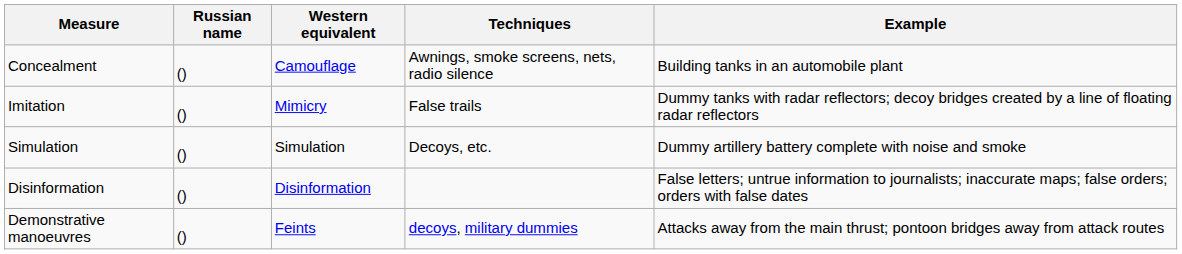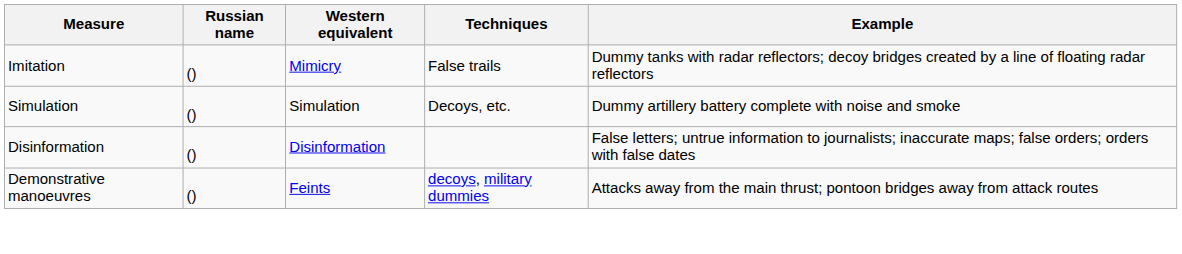 <table class="wikitable">
 <tr>
 <th>Measure</th>
 <th>Russian name</th>
 <th>Western equivalent</th>
 <th>Techniques</th>
 <th>Example</th>
-</tr>
-<tr>
-<td>Concealment</td>
-<td> <br>()</td>
-<td><a href='#'>Camouflage</a></td>
-<td>Awnings, smoke screens, nets, radio silence</td>
-<td>Building tanks in an automobile plant</td>
 </tr>
 <tr>
 <td>Imitation</td>
 <td><br>()</td>
 <td><a href='#'>Mimicry</a></td>
 <td>False trails</td>
 <td>Dummy tanks with radar reflectors; decoy bridges created by a line of floating radar reflectors</td>
 </tr>
 <tr>
 <td>Simulation</td>
 <td><br>()</td>
 <td>Simulation</td>
 <td>Decoys, etc.</td>
 <td>Dummy artillery battery complete with noise and smoke</td>
 </tr>
 <tr>
 <td>Disinformation</td>
 <td><br>()</td>
 <td><a href='#'>Disinformation</a></td>
 <td></td>
 <td>False letters; untrue information to journalists; inaccurate maps; false orders; orders with false dates</td>
 </tr>
 <tr>
 <td>Demonstrative manoeuvres</td>
 <td><br>()</td>
 <td><a href='#'>Feints</a></td>
 <td><a href='#'>decoys</a>, <a href='#'>military dummies</a></td>
 <td>Attacks away from the main thrust; pontoon bridges away from attack routes</td>
 </tr>
 </table>
